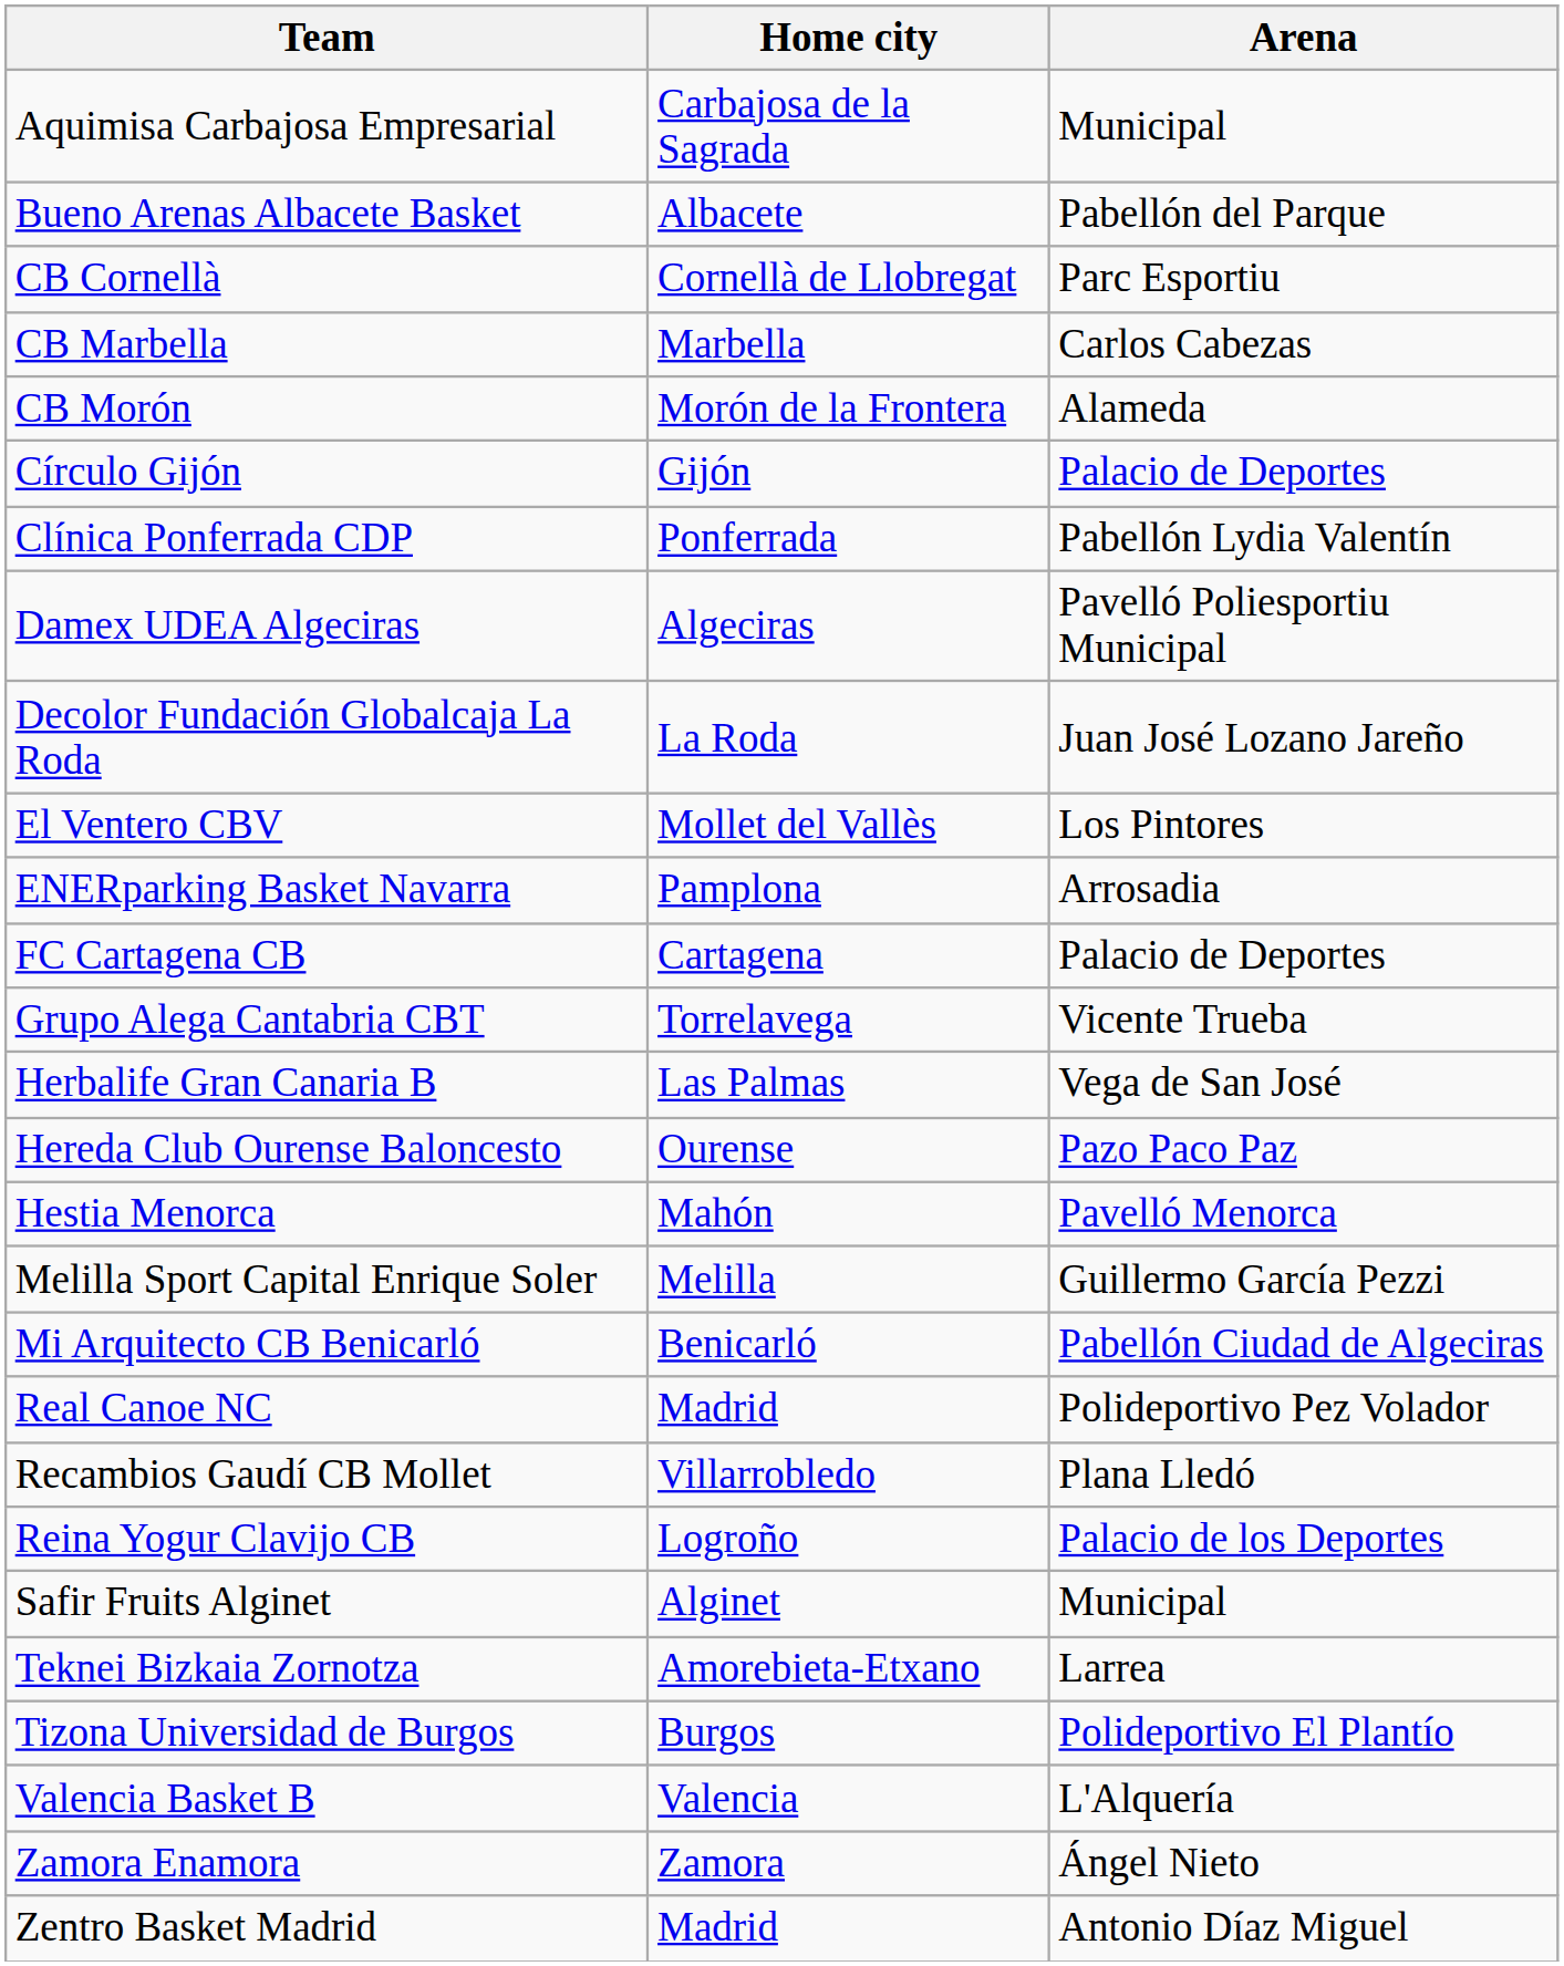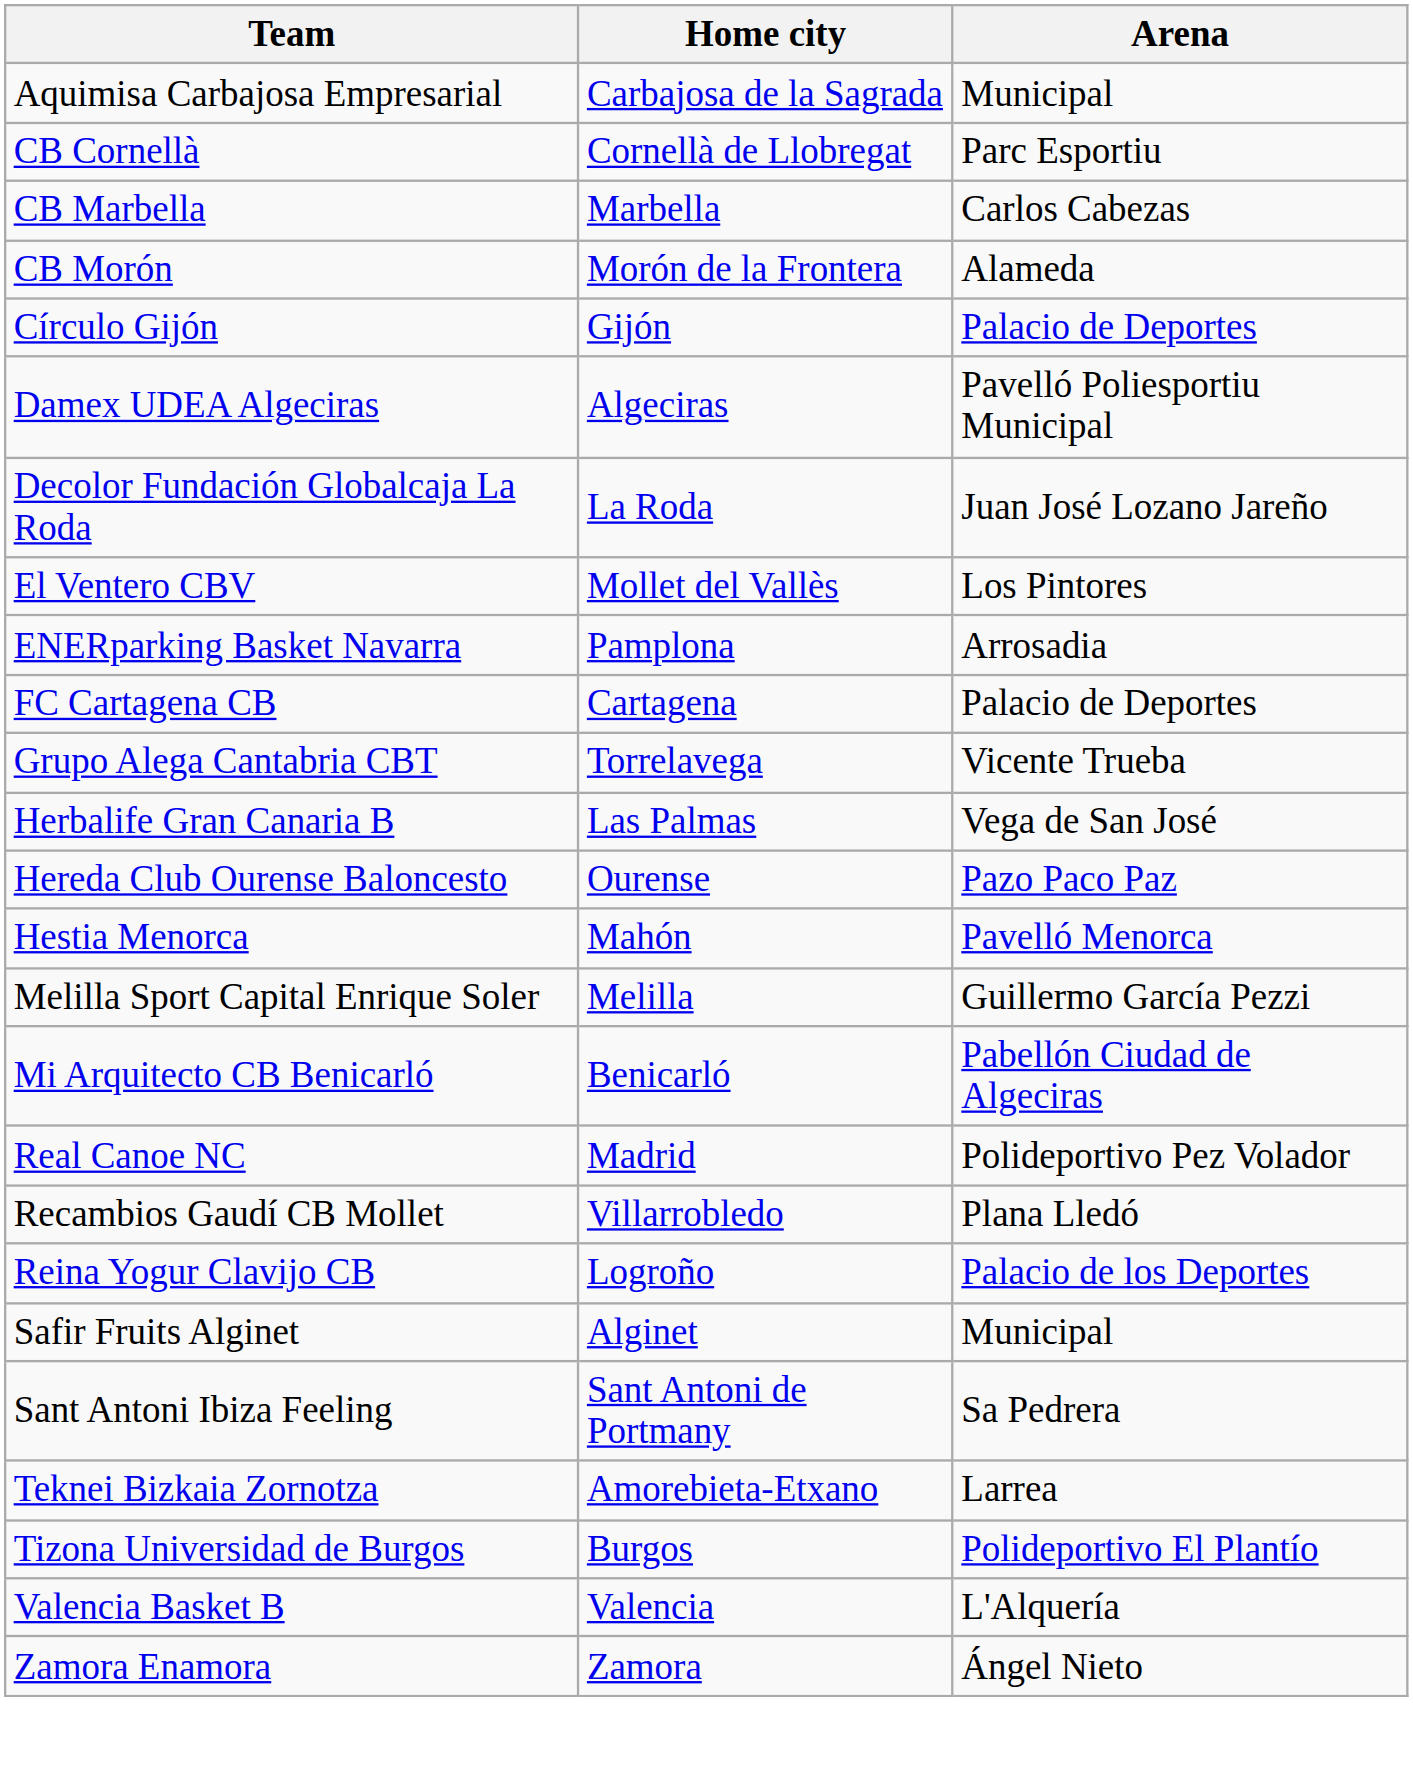 <table class="wikitable sortable">
 <tr>
 <th>Team</th>
 <th>Home city</th>
 <th>Arena</th>
 </tr>
 <tr>
 <td>Aquimisa Carbajosa Empresarial</td>
 <td><a href='#'>Carbajosa de la Sagrada</a></td>
 <td>Municipal</td>
-</tr>
-<tr>
-<td><a href='#'>Bueno Arenas Albacete Basket</a></td>
-<td><a href='#'>Albacete</a></td>
-<td>Pabellón del Parque</td>
 </tr>
 <tr>
 <td><a href='#'>CB Cornellà</a></td>
 <td><a href='#'>Cornellà de Llobregat</a></td>
 <td>Parc Esportiu</td>
 </tr>
 <tr>
 <td><a href='#'>CB Marbella</a></td>
 <td><a href='#'>Marbella</a></td>
 <td>Carlos Cabezas</td>
 </tr>
 <tr>
 <td><a href='#'>CB Morón</a></td>
 <td><a href='#'>Morón de la Frontera</a></td>
 <td>Alameda</td>
 </tr>
 <tr>
 <td><a href='#'>Círculo Gijón</a></td>
 <td><a href='#'>Gijón</a></td>
 <td><a href='#'>Palacio de Deportes</a></td>
-</tr>
-<tr>
-<td><a href='#'>Clínica Ponferrada CDP</a></td>
-<td><a href='#'>Ponferrada</a></td>
-<td>Pabellón Lydia Valentín</td>
 </tr>
 <tr>
 <td><a href='#'>Damex UDEA Algeciras</a></td>
 <td><a href='#'>Algeciras</a></td>
 <td>Pavelló Poliesportiu Municipal</td>
 </tr>
 <tr>
 <td><a href='#'>Decolor Fundación Globalcaja La Roda</a></td>
 <td><a href='#'>La Roda</a></td>
 <td>Juan José Lozano Jareño</td>
 </tr>
 <tr>
 <td><a href='#'>El Ventero CBV</a></td>
 <td><a href='#'>Mollet del Vallès</a></td>
 <td>Los Pintores</td>
 </tr>
 <tr>
 <td><a href='#'>ENERparking Basket Navarra</a></td>
 <td><a href='#'>Pamplona</a></td>
 <td>Arrosadia</td>
 </tr>
 <tr>
 <td><a href='#'>FC Cartagena CB</a></td>
 <td><a href='#'>Cartagena</a></td>
 <td>Palacio de Deportes</td>
 </tr>
 <tr>
 <td><a href='#'>Grupo Alega Cantabria CBT</a></td>
 <td><a href='#'>Torrelavega</a></td>
 <td>Vicente Trueba</td>
 </tr>
 <tr>
 <td><a href='#'>Herbalife Gran Canaria B</a></td>
 <td><a href='#'>Las Palmas</a></td>
 <td>Vega de San José</td>
 </tr>
 <tr>
 <td><a href='#'>Hereda Club Ourense Baloncesto</a></td>
 <td><a href='#'>Ourense</a></td>
 <td><a href='#'>Pazo Paco Paz</a></td>
 </tr>
 <tr>
 <td><a href='#'>Hestia Menorca</a></td>
 <td><a href='#'>Mahón</a></td>
 <td><a href='#'>Pavelló Menorca</a></td>
 </tr>
 <tr>
 <td>Melilla Sport Capital Enrique Soler</td>
 <td><a href='#'>Melilla</a></td>
 <td>Guillermo García Pezzi</td>
 </tr>
 <tr>
 <td><a href='#'>Mi Arquitecto CB Benicarló</a></td>
 <td><a href='#'>Benicarló</a></td>
 <td><a href='#'>Pabellón Ciudad de Algeciras</a></td>
 </tr>
 <tr>
 <td><a href='#'>Real Canoe NC</a></td>
 <td><a href='#'>Madrid</a></td>
 <td>Polideportivo Pez Volador</td>
 </tr>
 <tr>
 <td>Recambios Gaudí CB Mollet</td>
 <td><a href='#'>Villarrobledo</a></td>
 <td>Plana Lledó</td>
 </tr>
 <tr>
 <td><a href='#'>Reina Yogur Clavijo CB</a></td>
 <td><a href='#'>Logroño</a></td>
 <td><a href='#'>Palacio de los Deportes</a></td>
 </tr>
 <tr>
 <td>Safir Fruits Alginet</td>
 <td><a href='#'>Alginet</a></td>
 <td>Municipal</td>
 </tr>
 <tr>
+<td>Sant Antoni Ibiza Feeling</td>
+<td><a href='#'>Sant Antoni de Portmany</a></td>
+<td>Sa Pedrera</td>
+</tr>
+<tr>
 <td><a href='#'>Teknei Bizkaia Zornotza</a></td>
 <td><a href='#'>Amorebieta-Etxano</a></td>
 <td>Larrea</td>
 </tr>
 <tr>
 <td><a href='#'>Tizona Universidad de Burgos</a></td>
 <td><a href='#'>Burgos</a></td>
 <td><a href='#'>Polideportivo El Plantío</a></td>
 </tr>
 <tr>
 <td><a href='#'>Valencia Basket B</a></td>
 <td><a href='#'>Valencia</a></td>
 <td>L'Alquería</td>
 </tr>
 <tr>
 <td><a href='#'>Zamora Enamora</a></td>
 <td><a href='#'>Zamora</a></td>
 <td>Ángel Nieto</td>
 </tr>
-<tr>
-<td>Zentro Basket Madrid</td>
-<td><a href='#'>Madrid</a></td>
-<td>Antonio Díaz Miguel</td>
-</tr>
 </table>
